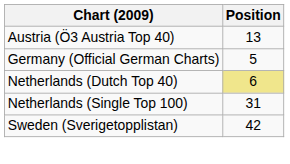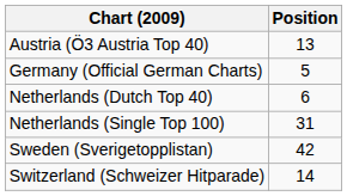 <table class="wikitable sortable">
 <tr>
 <th>Chart (2009)</th>
 <th>Position</th>
 </tr>
 <tr>
 <td>Austria (Ö3 Austria Top 40)</td>
 <td style="text-align:center">13</td>
 </tr>
 <tr>
 <td>Germany (Official German Charts)</td>
 <td style="text-align:center">5</td>
 </tr>
 <tr>
 <td>Netherlands (Dutch Top 40)</td>
-<td style="background: khaki; text-align:center">6</td>
+<td style="text-align:center">6</td>
 </tr>
 <tr>
 <td>Netherlands (Single Top 100)</td>
 <td style="text-align:center">31</td>
 </tr>
 <tr>
 <td>Sweden (Sverigetopplistan)</td>
 <td style="text-align:center">42</td>
 </tr>
+<tr>
+<td>Switzerland (Schweizer Hitparade)</td>
+<td style="text-align:center">14</td>
+</tr>
 </table>
